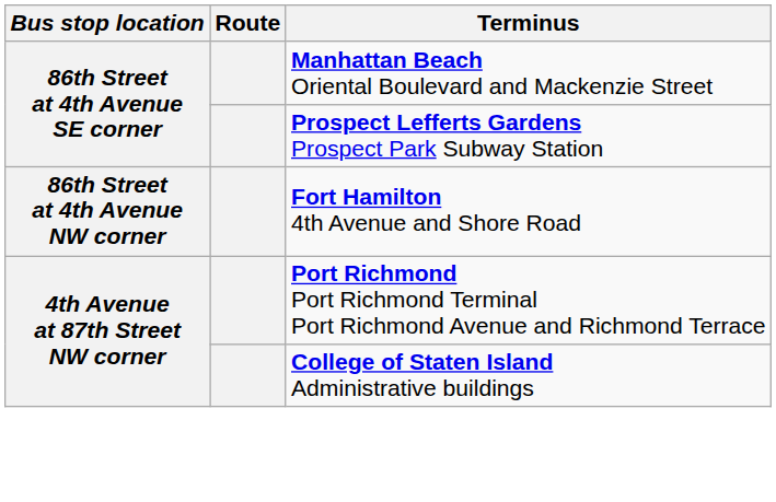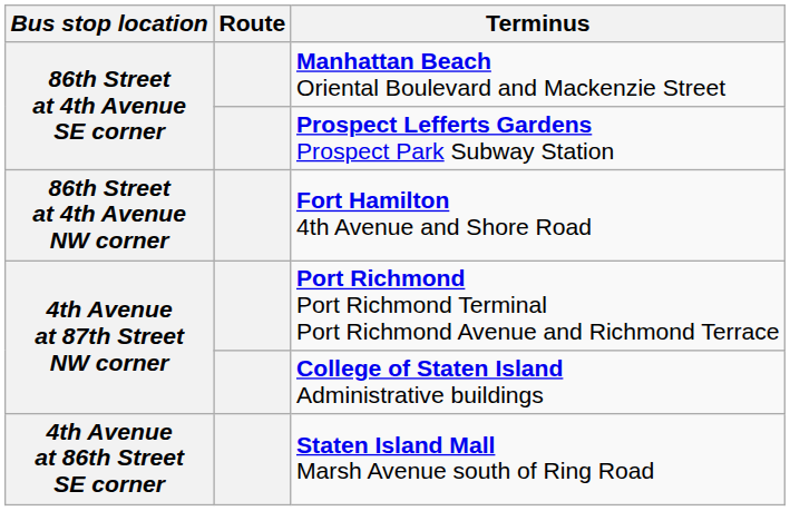 <table class=wikitable style="font-size: 100%;" text-valign="center"|>
 <tr>
 <th><em>Bus stop location</em></th>
 <th>Route</th>
 <th>Terminus</th>
 </tr>
 <tr>
 <th rowspan=2><em>86th Street<br>at 4th Avenue<br>SE corner</em></th>
 <th></th>
 <td><strong><a href='#'>Manhattan Beach</a></strong><br> Oriental Boulevard and Mackenzie Street</td>
 </tr>
 <tr>
 <th></th>
 <td><strong><a href='#'>Prospect Lefferts Gardens</a></strong><br><a href='#'>Prospect Park</a> Subway Station</td>
 </tr>
 <tr>
 <th><em>86th Street<br>at 4th Avenue<br>NW corner</em></th>
 <th></th>
 <td><strong><a href='#'>Fort Hamilton</a></strong><br>4th Avenue and Shore Road</td>
 </tr>
 <tr>
 <th rowspan=2><em>4th Avenue<br>at 87th Street<br>NW corner</em></th>
 <th></th>
 <td><strong><a href='#'>Port Richmond</a></strong><br>Port Richmond Terminal<br>Port Richmond Avenue and Richmond Terrace</td>
 </tr>
 <tr>
 <th></th>
 <td><strong><a href='#'>College of Staten Island</a></strong><br>Administrative buildings</td>
 </tr>
+<tr>
+<th><em>4th Avenue<br>at 86th Street<br>SE corner</em></th>
+<th></th>
+<td><strong><a href='#'>Staten Island Mall</a></strong><br>Marsh Avenue south of Ring Road</td>
+</tr>
 </table>
